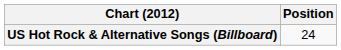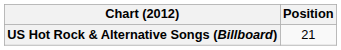 <table class="wikitable plainrowheaders" style="text-align:center">
 <tr>
 <th scope="col">Chart (2012)</th>
 <th scope="col">Position</th>
 </tr>
 <tr>
 <th scope="row">US Hot Rock & Alternative Songs (<em>Billboard</em>)</th>
-<td>24</td>
+<td>21</td>
 </tr>
 </table>
